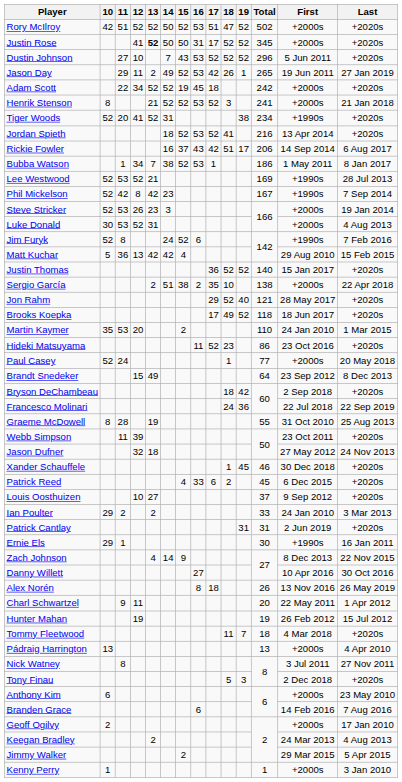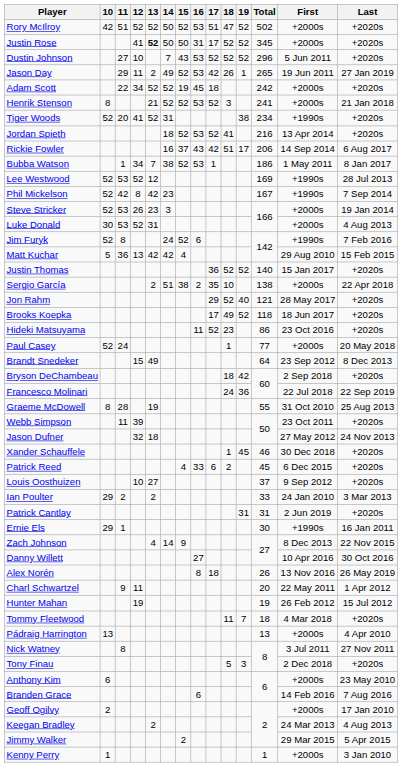 <table class="sortable wikitable"  style="text-align:center;font-size:95%">
 <tr>
 <th>Player</th>
 <th>10</th>
 <th>11</th>
 <th>12</th>
 <th>13</th>
 <th>14</th>
 <th>15</th>
 <th>16</th>
 <th>17</th>
 <th>18</th>
 <th>19</th>
 <th>Total</th>
 <th>First</th>
 <th>Last</th>
 </tr>
 <tr>
 <td align=left> <a href='#'>Rory McIlroy</a></td>
 <td>42</td>
 <td>51</td>
 <td>52</td>
 <td>52</td>
 <td>50</td>
 <td>52</td>
 <td>53</td>
 <td>51</td>
 <td>47</td>
 <td>52</td>
 <td>502</td>
 <td>+2000s</td>
 <td>+2020s</td>
 </tr>
 <tr>
 <td align=left> <a href='#'>Justin Rose</a></td>
 <td></td>
 <td></td>
 <td>41</td>
 <td><strong>52</strong></td>
 <td>50</td>
 <td>50</td>
 <td>31</td>
 <td>17</td>
 <td>52</td>
 <td>52</td>
 <td>345</td>
 <td>+2000s</td>
 <td>+2020s</td>
 </tr>
 <tr>
 <td align=left> <a href='#'>Dustin Johnson</a></td>
 <td></td>
 <td>27</td>
 <td>10</td>
 <td></td>
 <td>7</td>
 <td>43</td>
 <td>53</td>
 <td>52</td>
 <td>52</td>
 <td>52</td>
 <td>296</td>
 <td>5 Jun 2011</td>
 <td>+2020s</td>
 </tr>
 <tr>
 <td align=left> <a href='#'>Jason Day</a></td>
 <td></td>
 <td>29</td>
 <td>11</td>
 <td>2</td>
 <td>49</td>
 <td>52</td>
 <td>53</td>
 <td>42</td>
 <td>26</td>
 <td>1</td>
 <td>265</td>
 <td>19 Jun 2011</td>
 <td>27 Jan 2019</td>
 </tr>
 <tr>
 <td align=left> <a href='#'>Adam Scott</a></td>
 <td></td>
 <td>22</td>
 <td>34</td>
 <td>52</td>
 <td>52</td>
 <td>19</td>
 <td>45</td>
 <td>18</td>
 <td></td>
 <td></td>
 <td>242</td>
 <td>+2000s</td>
 <td>+2020s</td>
 </tr>
 <tr>
 <td align=left> <a href='#'>Henrik Stenson</a></td>
 <td>8</td>
 <td></td>
 <td></td>
 <td>21</td>
 <td>52</td>
 <td>52</td>
 <td>53</td>
 <td>52</td>
 <td>3</td>
 <td></td>
 <td>241</td>
 <td>+2000s</td>
 <td>21 Jan 2018</td>
 </tr>
 <tr>
 <td align=left> <a href='#'>Tiger Woods</a></td>
 <td>52</td>
 <td>20</td>
 <td>41</td>
 <td>52</td>
 <td>31</td>
 <td></td>
 <td></td>
 <td></td>
 <td></td>
 <td>38</td>
 <td>234</td>
 <td>+1990s</td>
 <td>+2020s</td>
 </tr>
 <tr>
 <td align=left> <a href='#'>Jordan Spieth</a></td>
 <td></td>
 <td></td>
 <td></td>
 <td></td>
 <td>18</td>
 <td>52</td>
 <td>53</td>
 <td>52</td>
 <td>41</td>
 <td></td>
 <td>216</td>
 <td>13 Apr 2014</td>
 <td>+2020s</td>
 </tr>
 <tr>
 <td align=left> <a href='#'>Rickie Fowler</a></td>
 <td></td>
 <td></td>
 <td></td>
 <td></td>
 <td>16</td>
 <td>37</td>
 <td>43</td>
 <td>42</td>
 <td>51</td>
 <td>17</td>
 <td>206</td>
 <td>14 Sep 2014</td>
 <td>6 Aug 2017</td>
 </tr>
 <tr>
 <td align=left> <a href='#'>Bubba Watson</a></td>
 <td></td>
 <td>1</td>
 <td>34</td>
 <td>7</td>
 <td>38</td>
 <td>52</td>
 <td>53</td>
 <td>1</td>
 <td></td>
 <td></td>
 <td>186</td>
 <td>1 May 2011</td>
 <td>8 Jan 2017</td>
 </tr>
 <tr>
 <td align=left> <a href='#'>Lee Westwood</a></td>
 <td>52</td>
 <td>53</td>
 <td>52</td>
-<td>21</td>
+<td>12</td>
 <td></td>
 <td></td>
 <td></td>
 <td></td>
 <td></td>
 <td></td>
 <td>169</td>
 <td>+1990s</td>
 <td>28 Jul 2013</td>
 </tr>
 <tr>
 <td align=left> <a href='#'>Phil Mickelson</a></td>
 <td>52</td>
 <td>42</td>
 <td>8</td>
 <td>42</td>
 <td>23</td>
 <td></td>
 <td></td>
 <td></td>
 <td></td>
 <td></td>
 <td>167</td>
 <td>+1990s</td>
 <td>7 Sep 2014</td>
 </tr>
 <tr>
 <td align=left> <a href='#'>Steve Stricker</a></td>
 <td>52</td>
 <td>53</td>
 <td>26</td>
 <td>23</td>
 <td>3</td>
 <td></td>
 <td></td>
 <td></td>
 <td></td>
 <td></td>
 <td rowspan=2>166</td>
 <td>+2000s</td>
 <td>19 Jan 2014</td>
 </tr>
 <tr>
 <td align=left> <a href='#'>Luke Donald</a></td>
 <td>30</td>
 <td>53</td>
 <td>52</td>
 <td>31</td>
 <td></td>
 <td></td>
 <td></td>
 <td></td>
 <td></td>
 <td></td>
 <td>+2000s</td>
 <td>4 Aug 2013</td>
 </tr>
 <tr>
 <td align=left> <a href='#'>Jim Furyk</a></td>
 <td>52</td>
 <td>8</td>
 <td></td>
 <td></td>
 <td>24</td>
 <td>52</td>
 <td>6</td>
 <td></td>
 <td></td>
 <td></td>
 <td rowspan=2>142</td>
 <td>+1990s</td>
 <td>7 Feb 2016</td>
 </tr>
 <tr>
 <td align=left> <a href='#'>Matt Kuchar</a></td>
 <td>5</td>
 <td>36</td>
 <td>13</td>
 <td>42</td>
 <td>42</td>
 <td>4</td>
 <td></td>
 <td></td>
 <td></td>
 <td></td>
 <td>29 Aug 2010</td>
 <td>15 Feb 2015</td>
 </tr>
 <tr>
 <td align=left> <a href='#'>Justin Thomas</a></td>
 <td></td>
 <td></td>
 <td></td>
 <td></td>
 <td></td>
 <td></td>
 <td></td>
 <td>36</td>
 <td>52</td>
 <td>52</td>
 <td>140</td>
 <td>15 Jan 2017</td>
 <td>+2020s</td>
 </tr>
 <tr>
 <td align=left> <a href='#'>Sergio García</a></td>
 <td></td>
 <td></td>
 <td></td>
 <td>2</td>
 <td>51</td>
 <td>38</td>
 <td>2</td>
 <td>35</td>
 <td>10</td>
 <td></td>
 <td>138</td>
 <td>+2000s</td>
 <td>22 Apr 2018</td>
 </tr>
 <tr>
 <td align=left> <a href='#'>Jon Rahm</a></td>
 <td></td>
 <td></td>
 <td></td>
 <td></td>
 <td></td>
 <td></td>
 <td></td>
 <td>29</td>
 <td>52</td>
 <td>40</td>
 <td>121</td>
 <td>28 May 2017</td>
 <td>+2020s</td>
 </tr>
 <tr>
 <td align=left> <a href='#'>Brooks Koepka</a></td>
 <td></td>
 <td></td>
 <td></td>
 <td></td>
 <td></td>
 <td></td>
 <td></td>
 <td>17</td>
 <td>49</td>
 <td>52</td>
 <td>118</td>
 <td>18 Jun 2017</td>
 <td>+2020s</td>
-</tr>
-<tr>
-<td align=left> <a href='#'>Martin Kaymer</a></td>
-<td>35</td>
-<td>53</td>
-<td>20</td>
-<td></td>
-<td></td>
-<td>2</td>
-<td></td>
-<td></td>
-<td></td>
-<td></td>
-<td>110</td>
-<td>24 Jan 2010</td>
-<td>1 Mar 2015</td>
 </tr>
 <tr>
 <td align=left> <a href='#'>Hideki Matsuyama</a></td>
 <td></td>
 <td></td>
 <td></td>
 <td></td>
 <td></td>
 <td></td>
 <td>11</td>
 <td>52</td>
 <td>23</td>
 <td></td>
 <td>86</td>
 <td>23 Oct 2016</td>
 <td>+2020s</td>
 </tr>
 <tr>
 <td align=left> <a href='#'>Paul Casey</a></td>
 <td>52</td>
 <td>24</td>
 <td></td>
 <td></td>
 <td></td>
 <td></td>
 <td></td>
 <td></td>
 <td>1</td>
 <td></td>
 <td>77</td>
 <td>+2000s</td>
 <td>20 May 2018</td>
 </tr>
 <tr>
 <td align=left> <a href='#'>Brandt Snedeker</a></td>
 <td></td>
 <td></td>
 <td>15</td>
 <td>49</td>
 <td></td>
 <td></td>
 <td></td>
 <td></td>
 <td></td>
 <td></td>
 <td>64</td>
 <td>23 Sep 2012</td>
 <td>8 Dec 2013</td>
 </tr>
 <tr>
 <td align=left> <a href='#'>Bryson DeChambeau</a></td>
 <td></td>
 <td></td>
 <td></td>
 <td></td>
 <td></td>
 <td></td>
 <td></td>
 <td></td>
 <td>18</td>
 <td>42</td>
 <td rowspan=2>60</td>
 <td>2 Sep 2018</td>
 <td>+2020s</td>
 </tr>
 <tr>
 <td align=left> <a href='#'>Francesco Molinari</a></td>
 <td></td>
 <td></td>
 <td></td>
 <td></td>
 <td></td>
 <td></td>
 <td></td>
 <td></td>
 <td>24</td>
 <td>36</td>
 <td>22 Jul 2018</td>
 <td>22 Sep 2019</td>
 </tr>
 <tr>
 <td align=left> <a href='#'>Graeme McDowell</a></td>
 <td>8</td>
 <td>28</td>
 <td></td>
 <td>19</td>
 <td></td>
 <td></td>
 <td></td>
 <td></td>
 <td></td>
 <td></td>
 <td>55</td>
 <td>31 Oct 2010</td>
 <td>25 Aug 2013</td>
 </tr>
 <tr>
 <td align=left> <a href='#'>Webb Simpson</a></td>
 <td></td>
 <td>11</td>
 <td>39</td>
 <td></td>
 <td></td>
 <td></td>
 <td></td>
 <td></td>
 <td></td>
 <td></td>
 <td rowspan=2>50</td>
 <td>23 Oct 2011</td>
 <td>+2020s</td>
 </tr>
 <tr>
 <td align=left> <a href='#'>Jason Dufner</a></td>
 <td></td>
 <td></td>
 <td>32</td>
 <td>18</td>
 <td></td>
 <td></td>
 <td></td>
 <td></td>
 <td></td>
 <td></td>
 <td>27 May 2012</td>
 <td>24 Nov 2013</td>
 </tr>
 <tr>
 <td align=left> <a href='#'>Xander Schauffele</a></td>
 <td></td>
 <td></td>
 <td></td>
 <td></td>
 <td></td>
 <td></td>
 <td></td>
 <td></td>
 <td>1</td>
 <td>45</td>
 <td>46</td>
 <td>30 Dec 2018</td>
 <td>+2020s</td>
 </tr>
 <tr>
 <td align=left> <a href='#'>Patrick Reed</a></td>
 <td></td>
 <td></td>
 <td></td>
 <td></td>
 <td></td>
 <td>4</td>
 <td>33</td>
 <td>6</td>
 <td>2</td>
 <td></td>
 <td>45</td>
 <td>6 Dec 2015</td>
 <td>+2020s</td>
 </tr>
 <tr>
 <td align=left> <a href='#'>Louis Oosthuizen</a></td>
 <td></td>
 <td></td>
 <td>10</td>
 <td>27</td>
 <td></td>
 <td></td>
 <td></td>
 <td></td>
 <td></td>
 <td></td>
 <td>37</td>
 <td>9 Sep 2012</td>
 <td>+2020s</td>
 </tr>
 <tr>
 <td align=left> <a href='#'>Ian Poulter</a></td>
 <td>29</td>
 <td>2</td>
 <td></td>
 <td>2</td>
 <td></td>
 <td></td>
 <td></td>
 <td></td>
 <td></td>
 <td></td>
 <td>33</td>
 <td>24 Jan 2010</td>
 <td>3 Mar 2013</td>
 </tr>
 <tr>
 <td align=left> <a href='#'>Patrick Cantlay</a></td>
 <td></td>
 <td></td>
 <td></td>
 <td></td>
 <td></td>
 <td></td>
 <td></td>
 <td></td>
 <td></td>
 <td>31</td>
 <td>31</td>
 <td>2 Jun 2019</td>
 <td>+2020s</td>
 </tr>
 <tr>
 <td align=left> <a href='#'>Ernie Els</a></td>
 <td>29</td>
 <td>1</td>
 <td></td>
 <td></td>
 <td></td>
 <td></td>
 <td></td>
 <td></td>
 <td></td>
 <td></td>
 <td>30</td>
 <td>+1990s</td>
 <td>16 Jan 2011</td>
 </tr>
 <tr>
 <td align=left> <a href='#'>Zach Johnson</a></td>
 <td></td>
 <td></td>
 <td></td>
 <td>4</td>
 <td>14</td>
 <td>9</td>
 <td></td>
 <td></td>
 <td></td>
 <td></td>
 <td rowspan=2>27</td>
 <td>8 Dec 2013</td>
 <td>22 Nov 2015</td>
 </tr>
 <tr>
 <td align=left> <a href='#'>Danny Willett</a></td>
 <td></td>
 <td></td>
 <td></td>
 <td></td>
 <td></td>
 <td></td>
 <td>27</td>
 <td></td>
 <td></td>
 <td></td>
 <td>10 Apr 2016</td>
 <td>30 Oct 2016</td>
 </tr>
 <tr>
 <td align=left> <a href='#'>Alex Norén</a></td>
 <td></td>
 <td></td>
 <td></td>
 <td></td>
 <td></td>
 <td></td>
 <td>8</td>
 <td>18</td>
 <td></td>
 <td></td>
 <td>26</td>
 <td>13 Nov 2016</td>
 <td>26 May 2019</td>
 </tr>
 <tr>
 <td align=left> <a href='#'>Charl Schwartzel</a></td>
 <td></td>
 <td>9</td>
 <td>11</td>
 <td></td>
 <td></td>
 <td></td>
 <td></td>
 <td></td>
 <td></td>
 <td></td>
 <td>20</td>
 <td>22 May 2011</td>
 <td>1 Apr 2012</td>
 </tr>
 <tr>
 <td align=left> <a href='#'>Hunter Mahan</a></td>
 <td></td>
 <td></td>
 <td>19</td>
 <td></td>
 <td></td>
 <td></td>
 <td></td>
 <td></td>
 <td></td>
 <td></td>
 <td>19</td>
 <td>26 Feb 2012</td>
 <td>15 Jul 2012</td>
 </tr>
 <tr>
 <td align=left> <a href='#'>Tommy Fleetwood</a></td>
 <td></td>
 <td></td>
 <td></td>
 <td></td>
 <td></td>
 <td></td>
 <td></td>
 <td></td>
 <td>11</td>
 <td>7</td>
 <td>18</td>
 <td>4 Mar 2018</td>
 <td>+2020s</td>
 </tr>
 <tr>
 <td align=left> <a href='#'>Pádraig Harrington</a></td>
 <td>13</td>
 <td></td>
 <td></td>
 <td></td>
 <td></td>
 <td></td>
 <td></td>
 <td></td>
 <td></td>
 <td></td>
 <td>13</td>
 <td>+2000s</td>
 <td>4 Apr 2010</td>
 </tr>
 <tr>
 <td align=left> <a href='#'>Nick Watney</a></td>
 <td></td>
 <td>8</td>
 <td></td>
 <td></td>
 <td></td>
 <td></td>
 <td></td>
 <td></td>
 <td></td>
 <td></td>
 <td rowspan=2>8</td>
 <td>3 Jul 2011</td>
 <td>27 Nov 2011</td>
 </tr>
 <tr>
 <td align=left> <a href='#'>Tony Finau</a></td>
 <td></td>
 <td></td>
 <td></td>
 <td></td>
 <td></td>
 <td></td>
 <td></td>
 <td></td>
 <td>5</td>
 <td>3</td>
 <td>2 Dec 2018</td>
 <td>+2020s</td>
 </tr>
 <tr>
 <td align=left> <a href='#'>Anthony Kim</a></td>
 <td>6</td>
 <td></td>
 <td></td>
 <td></td>
 <td></td>
 <td></td>
 <td></td>
 <td></td>
 <td></td>
 <td></td>
 <td rowspan=2>6</td>
 <td>+2000s</td>
 <td>23 May 2010</td>
 </tr>
 <tr>
 <td align=left> <a href='#'>Branden Grace</a></td>
 <td></td>
 <td></td>
 <td></td>
 <td></td>
 <td></td>
 <td></td>
 <td>6</td>
 <td></td>
 <td></td>
 <td></td>
 <td>14 Feb 2016</td>
 <td>7 Aug 2016</td>
 </tr>
 <tr>
 <td align=left> <a href='#'>Geoff Ogilvy</a></td>
 <td>2</td>
 <td></td>
 <td></td>
 <td></td>
 <td></td>
 <td></td>
 <td></td>
 <td></td>
 <td></td>
 <td></td>
 <td rowspan=3>2</td>
 <td>+2000s</td>
 <td>17 Jan 2010</td>
 </tr>
 <tr>
 <td align=left> <a href='#'>Keegan Bradley</a></td>
 <td></td>
 <td></td>
 <td></td>
 <td>2</td>
 <td></td>
 <td></td>
 <td></td>
 <td></td>
 <td></td>
 <td></td>
 <td>24 Mar 2013</td>
 <td>4 Aug 2013</td>
 </tr>
 <tr>
 <td align=left> <a href='#'>Jimmy Walker</a></td>
 <td></td>
 <td></td>
 <td></td>
 <td></td>
 <td></td>
 <td>2</td>
 <td></td>
 <td></td>
 <td></td>
 <td></td>
 <td>29 Mar 2015</td>
 <td>5 Apr 2015</td>
 </tr>
 <tr>
 <td align=left> <a href='#'>Kenny Perry</a></td>
 <td>1</td>
 <td></td>
 <td></td>
 <td></td>
 <td></td>
 <td></td>
 <td></td>
 <td></td>
 <td></td>
 <td></td>
 <td>1</td>
 <td>+2000s</td>
 <td>3 Jan 2010</td>
 </tr>
 </table>
